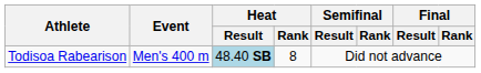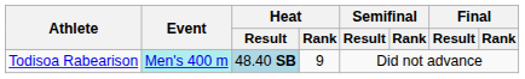 <table class="wikitable" style="font-size:90%">
 <tr>
 <th rowspan="2">Athlete</th>
 <th rowspan="2">Event</th>
 <th colspan="2">Heat</th>
 <th colspan="2">Semifinal</th>
 <th colspan="2">Final</th>
 </tr>
 <tr style="font-size:95%">
 <th>Result</th>
 <th>Rank</th>
 <th>Result</th>
 <th>Rank</th>
 <th>Result</th>
 <th>Rank</th>
 </tr>
 <tr align=center>
 <td align=left><a href='#'>Todisoa Rabearison</a></td>
-<td align=left><a href='#'>Men's 400 m</a></td>
+<td align=left style="background: paleturquoise;"><a href='#'>Men's 400 m</a></td>
 <td style="background: lightblue;">48.40 <strong>SB</strong></td>
-<td>8</td>
+<td>9</td>
 <td colspan=4>Did not advance</td>
 </tr>
 </table>
